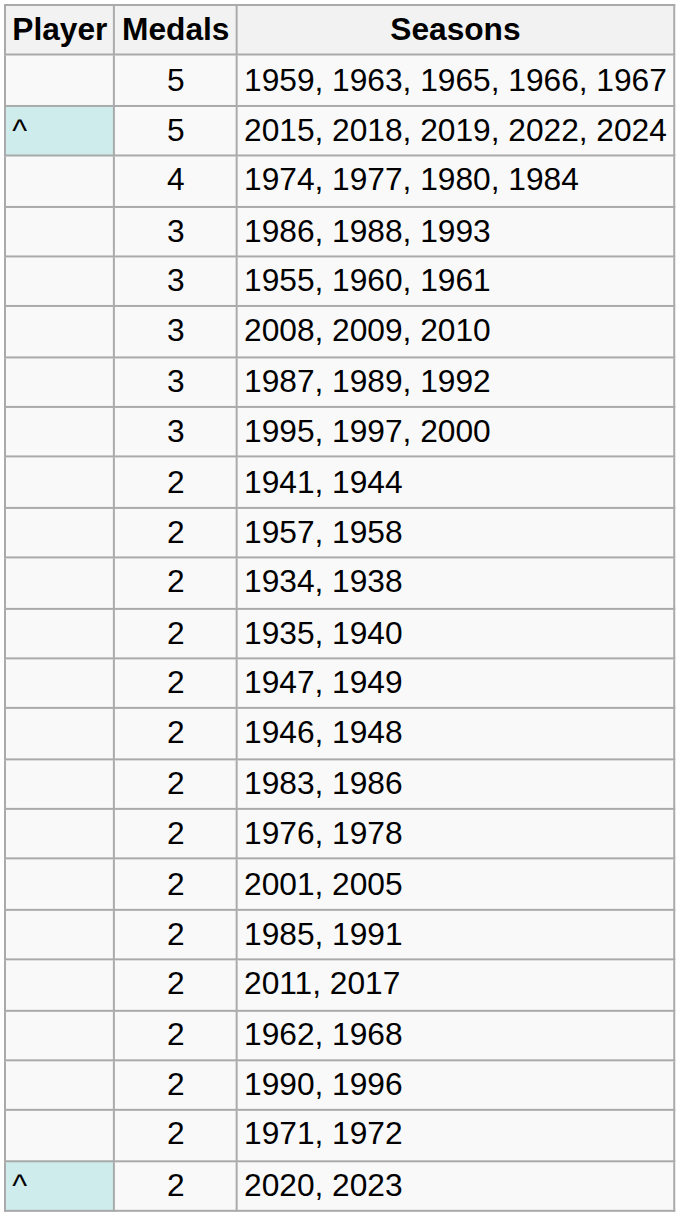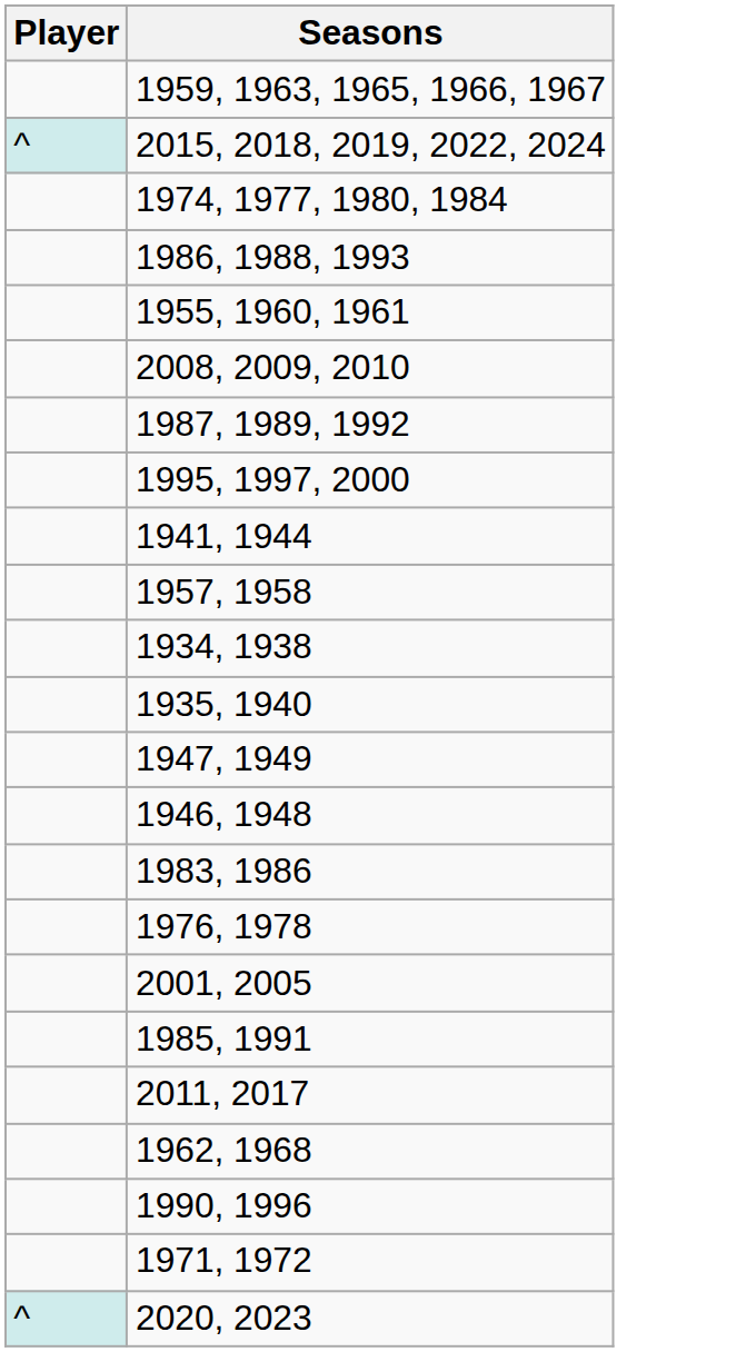 <table class="wikitable sortable">
 <tr>
 <th>Player</th>
-<th>Medals</th>
 <th class="unsortable">Seasons</th>
 </tr>
 <tr>
 <td></td>
-<td align="center">5</td>
 <td>1959, 1963, 1965, 1966, 1967</td>
 </tr>
 <tr>
 <td style="text-align:left; background:#cfecec;">^</td>
-<td align="center">5</td>
 <td>2015, 2018, 2019, 2022, 2024</td>
 </tr>
 <tr>
 <td></td>
-<td align="center">4</td>
 <td>1974, 1977, 1980, 1984</td>
 </tr>
 <tr>
 <td></td>
-<td align="center">3</td>
 <td>1986, 1988, 1993</td>
 </tr>
 <tr>
 <td></td>
-<td align="center">3</td>
 <td>1955, 1960, 1961</td>
 </tr>
 <tr>
 <td></td>
-<td align="center">3</td>
 <td>2008, 2009, 2010</td>
 </tr>
 <tr>
 <td></td>
-<td align="center">3</td>
 <td>1987, 1989, 1992</td>
 </tr>
 <tr>
 <td></td>
-<td align="center">3</td>
 <td>1995, 1997, 2000</td>
 </tr>
 <tr>
 <td></td>
-<td align="center">2</td>
 <td>1941, 1944</td>
 </tr>
 <tr>
 <td></td>
-<td align="center">2</td>
 <td>1957, 1958</td>
 </tr>
 <tr>
 <td></td>
-<td align="center">2</td>
 <td>1934, 1938</td>
 </tr>
 <tr>
 <td></td>
-<td align="center">2</td>
 <td>1935, 1940</td>
 </tr>
 <tr>
 <td></td>
-<td align="center">2</td>
 <td>1947, 1949</td>
 </tr>
 <tr>
 <td></td>
-<td align="center">2</td>
 <td>1946, 1948</td>
 </tr>
 <tr>
 <td></td>
-<td align="center">2</td>
 <td>1983, 1986</td>
 </tr>
 <tr>
 <td></td>
-<td align="center">2</td>
 <td>1976, 1978</td>
 </tr>
 <tr>
 <td></td>
-<td align="center">2</td>
 <td>2001, 2005</td>
 </tr>
 <tr>
 <td></td>
-<td align="center">2</td>
 <td>1985, 1991</td>
 </tr>
 <tr>
 <td></td>
-<td align="center">2</td>
 <td>2011, 2017</td>
 </tr>
 <tr>
 <td></td>
-<td align="center">2</td>
 <td>1962, 1968</td>
 </tr>
 <tr>
 <td></td>
-<td align="center">2</td>
 <td>1990, 1996</td>
 </tr>
 <tr>
 <td></td>
-<td align="center">2</td>
 <td>1971, 1972</td>
 </tr>
 <tr>
 <td style="text-align:left; background:#cfecec;">^</td>
-<td align=center>2</td>
 <td>2020, 2023</td>
 </tr>
 </table>
